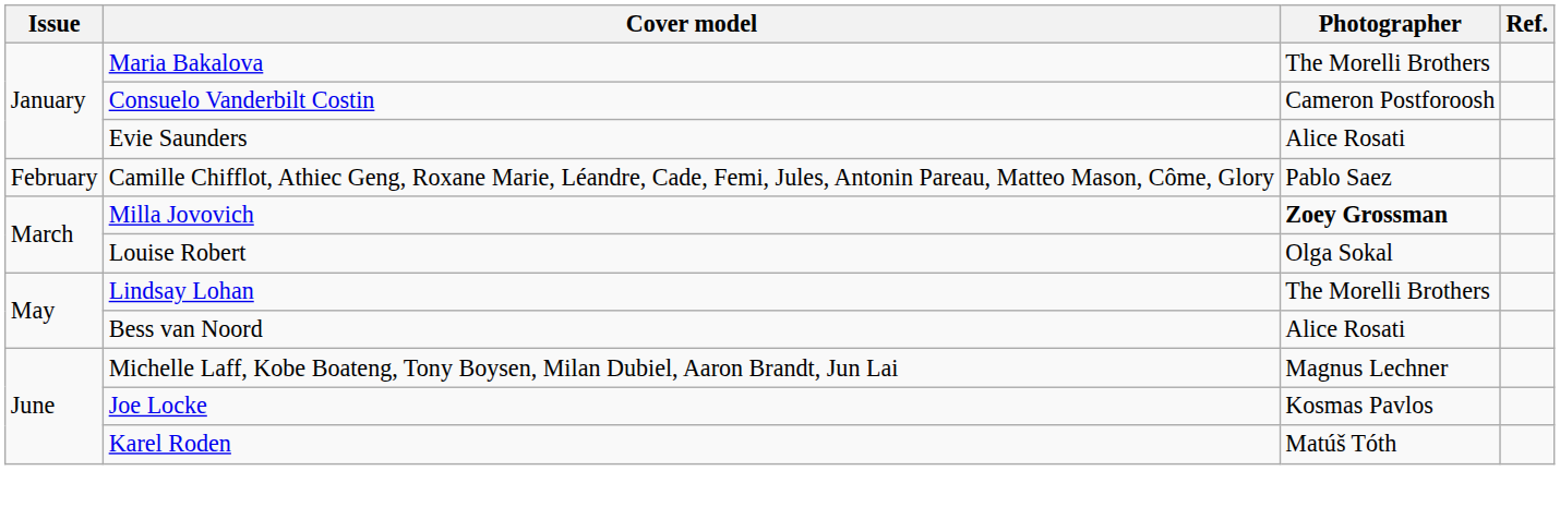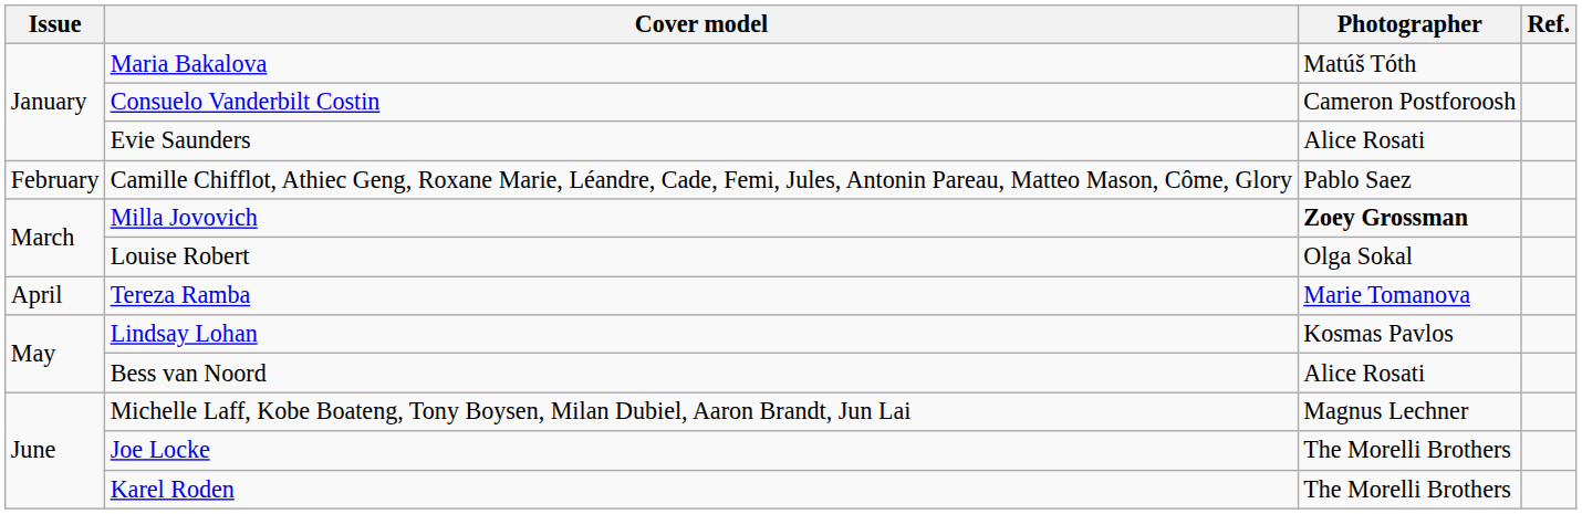 <table class="sortable wikitable">
 <tr>
 <th>Issue</th>
 <th>Cover model</th>
 <th>Photographer</th>
 <th>Ref.</th>
 </tr>
 <tr>
 <td rowspan="3">January</td>
 <td><a href='#'>Maria Bakalova</a></td>
-<td>The Morelli Brothers</td>
+<td>Matúš Tóth</td>
 <td></td>
 </tr>
 <tr>
 <td><a href='#'>Consuelo Vanderbilt Costin</a></td>
 <td>Cameron Postforoosh</td>
 <td></td>
 </tr>
 <tr>
 <td>Evie Saunders</td>
 <td>Alice Rosati</td>
 <td></td>
 </tr>
 <tr>
 <td>February</td>
 <td>Camille Chifflot, Athiec Geng, Roxane Marie, Léandre, Cade, Femi, Jules, Antonin Pareau, Matteo Mason, Côme, Glory</td>
 <td>Pablo Saez</td>
 <td></td>
 </tr>
 <tr>
 <td rowspan="2">March</td>
 <td><a href='#'>Milla Jovovich</a></td>
 <td><strong>Zoey Grossman</strong></td>
 <td></td>
 </tr>
 <tr>
 <td>Louise Robert</td>
 <td>Olga Sokal</td>
 <td></td>
 </tr>
 <tr>
+<td>April</td>
+<td><a href='#'>Tereza Ramba</a></td>
+<td><a href='#'>Marie Tomanova</a></td>
+<td></td>
+</tr>
+<tr>
 <td rowspan="2">May</td>
 <td><a href='#'>Lindsay Lohan</a></td>
-<td>The Morelli Brothers</td>
+<td>Kosmas Pavlos</td>
 <td></td>
 </tr>
 <tr>
 <td>Bess van Noord</td>
 <td>Alice Rosati</td>
 <td></td>
 </tr>
 <tr>
 <td rowspan="3">June</td>
 <td>Michelle Laff, Kobe Boateng, Tony Boysen, Milan Dubiel, Aaron Brandt, Jun Lai</td>
 <td>Magnus Lechner</td>
 <td></td>
 </tr>
 <tr>
 <td><a href='#'>Joe Locke</a></td>
-<td>Kosmas Pavlos</td>
+<td>The Morelli Brothers</td>
 <td></td>
 </tr>
 <tr>
 <td><a href='#'>Karel Roden</a></td>
-<td>Matúš Tóth</td>
+<td>The Morelli Brothers</td>
 <td></td>
 </tr>
 </table>
